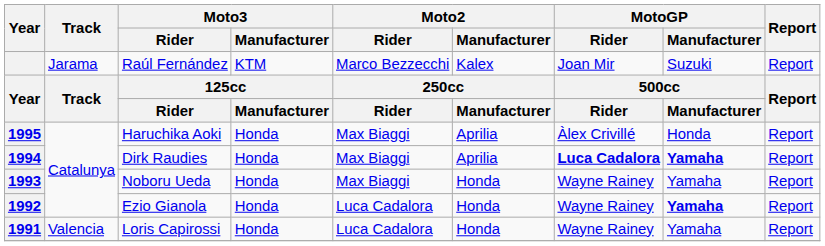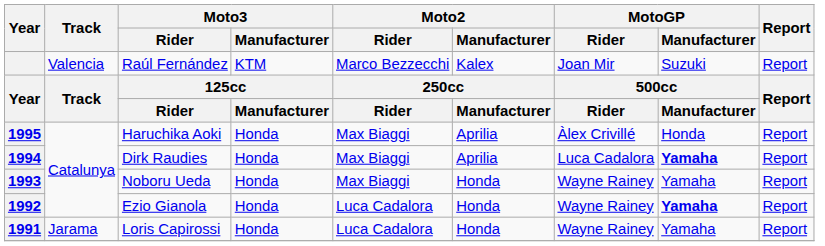 <table class="wikitable" style="font-size: 95%;">
 <tr>
 <th rowspan=2>Year</th>
 <th rowspan=2>Track</th>
 <th colspan=2>Moto3</th>
 <th colspan=2>Moto2</th>
 <th colspan=2>MotoGP</th>
 <th rowspan=2>Report</th>
 </tr>
 <tr>
 <th>Rider</th>
 <th>Manufacturer</th>
 <th>Rider</th>
 <th>Manufacturer</th>
 <th>Rider</th>
 <th>Manufacturer</th>
 </tr>
 <tr>
 <th></th>
-<td><a href='#'>Jarama</a></td>
+<td><a href='#'>Valencia</a></td>
 <td> <a href='#'>Raúl Fernández</a></td>
 <td><a href='#'>KTM</a></td>
 <td> <a href='#'>Marco Bezzecchi</a></td>
 <td><a href='#'>Kalex</a></td>
 <td> <a href='#'>Joan Mir</a></td>
 <td><a href='#'>Suzuki</a></td>
 <td><a href='#'>Report</a></td>
 </tr>
 <tr>
 <th rowspan=2>Year</th>
 <th rowspan=2>Track</th>
 <th colspan=2>125cc</th>
 <th colspan=2>250cc</th>
 <th colspan=2>500cc</th>
 <th rowspan=2>Report</th>
 </tr>
 <tr>
 <th>Rider</th>
 <th>Manufacturer</th>
 <th>Rider</th>
 <th>Manufacturer</th>
 <th>Rider</th>
 <th>Manufacturer</th>
 </tr>
 <tr>
 <th><a href='#'>1995</a></th>
 <td rowspan="4"><a href='#'>Catalunya</a></td>
 <td> <a href='#'>Haruchika Aoki</a></td>
 <td><a href='#'>Honda</a></td>
 <td> <a href='#'>Max Biaggi</a></td>
 <td><a href='#'>Aprilia</a></td>
 <td> <a href='#'>Àlex Crivillé</a></td>
 <td><a href='#'>Honda</a></td>
 <td><a href='#'>Report</a></td>
 </tr>
 <tr>
 <th><a href='#'>1994</a></th>
 <td> <a href='#'>Dirk Raudies</a></td>
 <td><a href='#'>Honda</a></td>
 <td> <a href='#'>Max Biaggi</a></td>
 <td><a href='#'>Aprilia</a></td>
-<td><strong> <a href='#'>Luca Cadalora</a></strong></td>
+<td> <a href='#'>Luca Cadalora</a></td>
 <td><strong><a href='#'>Yamaha</a></strong></td>
 <td><a href='#'>Report</a></td>
 </tr>
 <tr>
 <th><a href='#'>1993</a></th>
 <td> <a href='#'>Noboru Ueda</a></td>
 <td><a href='#'>Honda</a></td>
 <td> <a href='#'>Max Biaggi</a></td>
 <td><a href='#'>Honda</a></td>
 <td> <a href='#'>Wayne Rainey</a></td>
 <td><a href='#'>Yamaha</a></td>
 <td><a href='#'>Report</a></td>
 </tr>
 <tr>
 <th><a href='#'>1992</a></th>
 <td> <a href='#'>Ezio Gianola</a></td>
 <td><a href='#'>Honda</a></td>
 <td> <a href='#'>Luca Cadalora</a></td>
 <td><a href='#'>Honda</a></td>
 <td> <a href='#'>Wayne Rainey</a></td>
 <td><strong><a href='#'>Yamaha</a></strong></td>
 <td><a href='#'>Report</a></td>
 </tr>
 <tr>
 <th><a href='#'>1991</a></th>
-<td><a href='#'>Valencia</a></td>
+<td><a href='#'>Jarama</a></td>
 <td> <a href='#'>Loris Capirossi</a></td>
 <td><a href='#'>Honda</a></td>
 <td> <a href='#'>Luca Cadalora</a></td>
 <td><a href='#'>Honda</a></td>
 <td> <a href='#'>Wayne Rainey</a></td>
 <td><a href='#'>Yamaha</a></td>
 <td><a href='#'>Report</a></td>
 </tr>
 <tr>
 </tr>
 </table>
